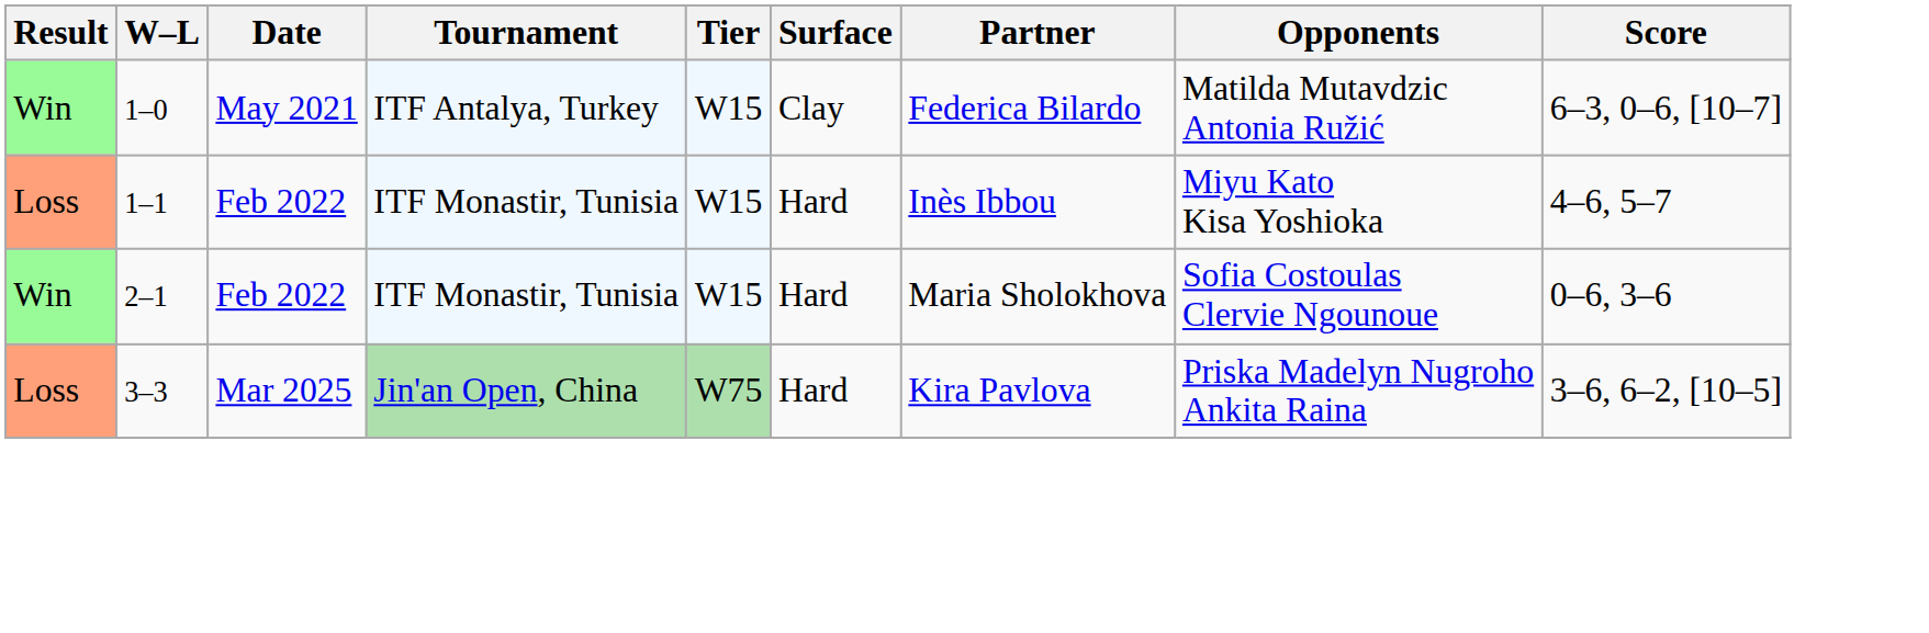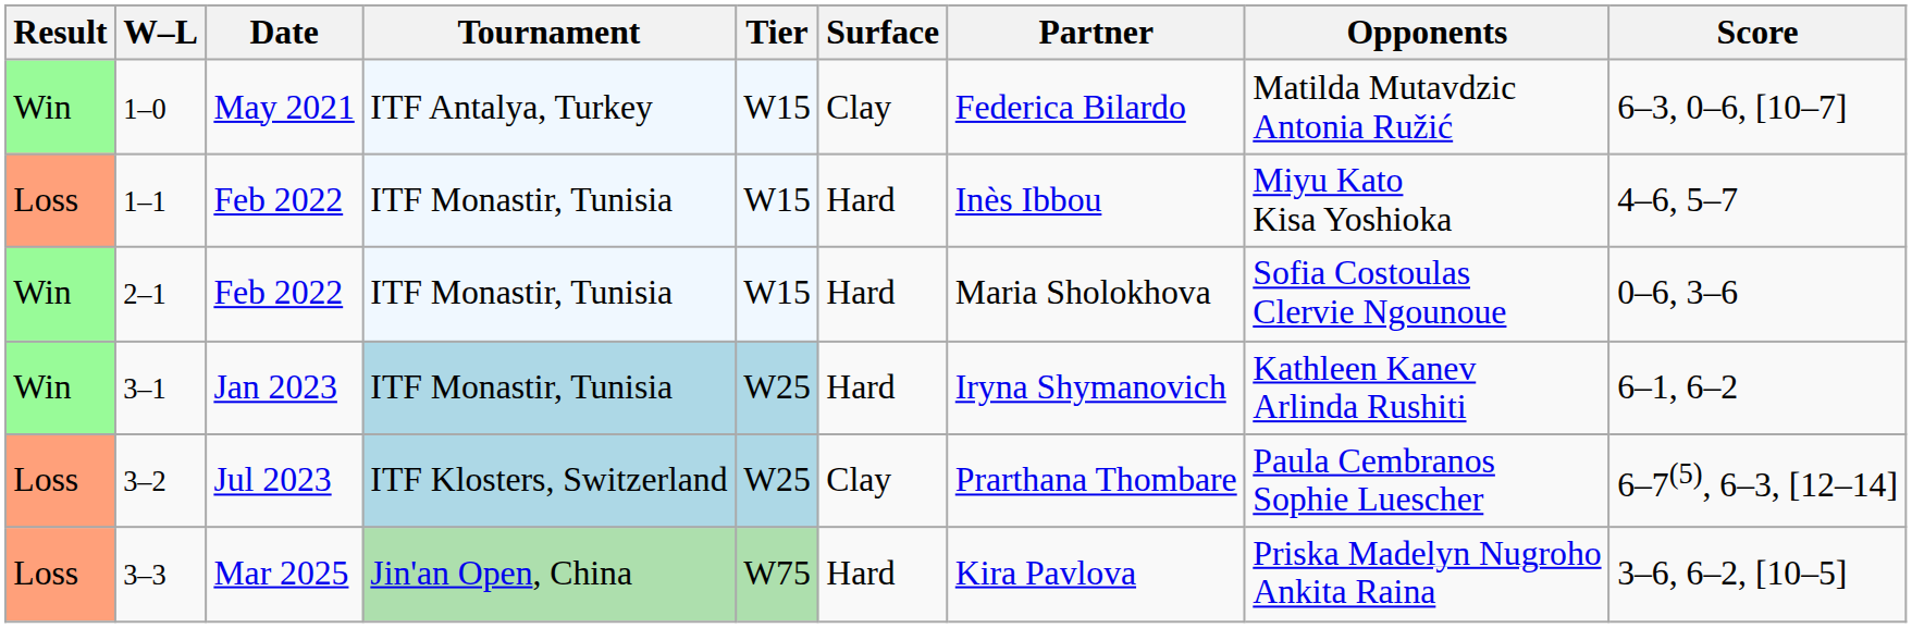 <table class="wikitable sortable">
 <tr>
 <th>Result</th>
 <th class=unsortable>W–L</th>
 <th>Date</th>
 <th>Tournament</th>
 <th>Tier</th>
 <th>Surface</th>
 <th>Partner</th>
 <th>Opponents</th>
 <th class=unsortable>Score</th>
 </tr>
 <tr>
 <td bgcolor=98FB98>Win</td>
 <td><small>1–0</small></td>
 <td><a href='#'>May 2021</a></td>
 <td style="background:#f0f8ff;">ITF Antalya, Turkey</td>
 <td style="background:#f0f8ff;">W15</td>
 <td>Clay</td>
 <td> <a href='#'>Federica Bilardo</a></td>
 <td> Matilda Mutavdzic <br>  <a href='#'>Antonia Ružić</a></td>
 <td>6–3, 0–6, [10–7]</td>
 </tr>
 <tr>
 <td bgcolor=ffa07a>Loss</td>
 <td><small>1–1</small></td>
 <td><a href='#'>Feb 2022</a></td>
 <td style="background:#f0f8ff;">ITF Monastir, Tunisia</td>
 <td style="background:#f0f8ff;">W15</td>
 <td>Hard</td>
 <td> <a href='#'>Inès Ibbou</a></td>
 <td> <a href='#'>Miyu Kato</a> <br>  Kisa Yoshioka</td>
 <td>4–6, 5–7</td>
 </tr>
 <tr>
 <td bgcolor=98FB98>Win</td>
 <td><small>2–1</small></td>
 <td><a href='#'>Feb 2022</a></td>
 <td style="background:#f0f8ff;">ITF Monastir, Tunisia</td>
 <td style="background:#f0f8ff;">W15</td>
 <td>Hard</td>
 <td> Maria Sholokhova</td>
 <td> <a href='#'>Sofia Costoulas</a> <br>  <a href='#'>Clervie Ngounoue</a></td>
 <td>0–6, 3–6</td>
 </tr>
 <tr>
+<td bgcolor=98FB98>Win</td>
+<td><small>3–1</small></td>
+<td><a href='#'>Jan 2023</a></td>
+<td style="background:lightblue;">ITF Monastir, Tunisia</td>
+<td style="background:lightblue;">W25</td>
+<td>Hard</td>
+<td> <a href='#'>Iryna Shymanovich</a></td>
+<td> <a href='#'>Kathleen Kanev</a> <br>  <a href='#'>Arlinda Rushiti</a></td>
+<td>6–1, 6–2</td>
+</tr>
+<tr>
+<td bgcolor=ffa07a>Loss</td>
+<td><small>3–2</small></td>
+<td><a href='#'>Jul 2023</a></td>
+<td style="background:lightblue;">ITF Klosters, Switzerland</td>
+<td style="background:lightblue;">W25</td>
+<td>Clay</td>
+<td> <a href='#'>Prarthana Thombare</a></td>
+<td> <a href='#'>Paula Cembranos</a> <br>  <a href='#'>Sophie Luescher</a></td>
+<td>6–7<sup>(5)</sup>, 6–3, [12–14]</td>
+</tr>
+<tr>
 <td bgcolor=ffa07a>Loss</td>
 <td><small>3–3</small></td>
 <td><a href='#'>Mar 2025</a></td>
 <td style="background:#addfad;"><a href='#'>Jin'an Open</a>, China</td>
 <td style="background:#addfad;">W75</td>
 <td>Hard</td>
 <td> <a href='#'>Kira Pavlova</a></td>
 <td> <a href='#'>Priska Madelyn Nugroho</a> <br>  <a href='#'>Ankita Raina</a></td>
 <td>3–6, 6–2, [10–5]</td>
 </tr>
 </table>
